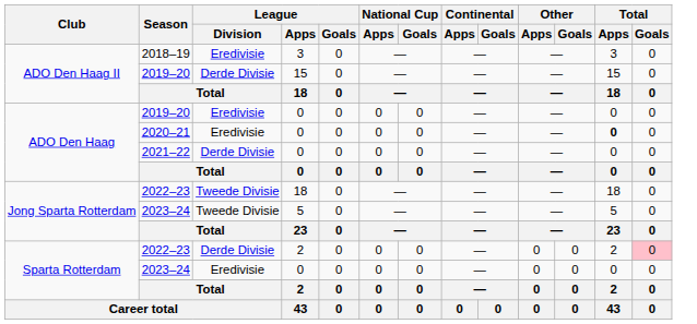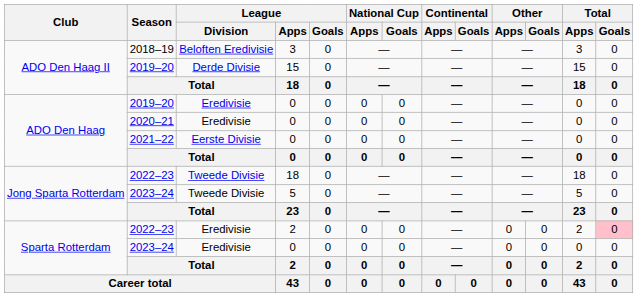 <table class="wikitable" style="text-align: center">
 <tr>
 <th rowspan="2">Club</th>
 <th rowspan="2">Season</th>
 <th colspan="3">League</th>
 <th colspan="2">National Cup</th>
 <th colspan="2">Continental</th>
 <th colspan="2">Other</th>
 <th colspan="2">Total</th>
 </tr>
 <tr>
 <th>Division</th>
 <th>Apps</th>
 <th>Goals</th>
 <th>Apps</th>
 <th>Goals</th>
 <th>Apps</th>
 <th>Goals</th>
 <th>Apps</th>
 <th>Goals</th>
 <th>Apps</th>
 <th>Goals</th>
 </tr>
 <tr>
 <td rowspan="3"><a href='#'>ADO Den Haag II</a></td>
 <td>2018–19</td>
-<td><a href='#'>Eredivisie</a></td>
+<td><a href='#'>Beloften Eredivisie</a></td>
 <td>3</td>
 <td>0</td>
 <td colspan="2">—</td>
 <td colspan="2">—</td>
 <td colspan="2">—</td>
 <td>3</td>
 <td>0</td>
 </tr>
 <tr>
 <td><a href='#'>2019–20</a></td>
 <td><a href='#'>Derde Divisie</a></td>
 <td>15</td>
 <td>0</td>
 <td colspan="2">—</td>
 <td colspan="2">—</td>
 <td colspan="2">—</td>
 <td>15</td>
 <td>0</td>
 </tr>
 <tr>
 <th colspan="2">Total</th>
 <th>18</th>
 <th>0</th>
 <th colspan="2">—</th>
 <th colspan="2">—</th>
 <th colspan="2">—</th>
 <th>18</th>
 <th>0</th>
 </tr>
 <tr>
 <td rowspan="4"><a href='#'>ADO Den Haag</a></td>
 <td><a href='#'>2019–20</a></td>
 <td><a href='#'>Eredivisie</a></td>
 <td>0</td>
 <td>0</td>
 <td>0</td>
 <td>0</td>
 <td colspan="2">—</td>
 <td colspan="2">—</td>
 <td>0</td>
 <td>0</td>
 </tr>
 <tr>
 <td><a href='#'>2020–21</a></td>
 <td>Eredivisie</td>
 <td>0</td>
 <td>0</td>
 <td>0</td>
 <td>0</td>
 <td colspan="2">—</td>
 <td colspan="2">—</td>
-<td><strong>0</strong></td>
+<td>0</td>
 <td>0</td>
 </tr>
 <tr>
 <td><a href='#'>2021–22</a></td>
-<td><a href='#'>Derde Divisie</a></td>
+<td><a href='#'>Eerste Divisie</a></td>
 <td>0</td>
 <td>0</td>
 <td>0</td>
 <td>0</td>
 <td colspan="2">—</td>
 <td colspan="2">—</td>
 <td>0</td>
 <td>0</td>
 </tr>
 <tr>
 <th colspan="2">Total</th>
 <th>0</th>
 <th>0</th>
 <th>0</th>
 <th>0</th>
 <th colspan="2">—</th>
 <th colspan="2">—</th>
 <th>0</th>
 <th>0</th>
 </tr>
 <tr>
 <td rowspan="3"><a href='#'>Jong Sparta Rotterdam</a></td>
 <td><a href='#'>2022–23</a></td>
 <td><a href='#'>Tweede Divisie</a></td>
 <td>18</td>
 <td>0</td>
 <td colspan="2">—</td>
 <td colspan="2">—</td>
 <td colspan="2">—</td>
 <td>18</td>
 <td>0</td>
 </tr>
 <tr>
 <td><a href='#'>2023–24</a></td>
 <td>Tweede Divisie</td>
 <td>5</td>
 <td>0</td>
 <td colspan="2">—</td>
 <td colspan="2">—</td>
 <td colspan="2">—</td>
 <td>5</td>
 <td>0</td>
 </tr>
 <tr>
 <th colspan="2">Total</th>
 <th>23</th>
 <th>0</th>
 <th colspan="2">—</th>
 <th colspan="2">—</th>
 <th colspan="2">—</th>
 <th>23</th>
 <th>0</th>
 </tr>
 <tr>
 <td rowspan="3"><a href='#'>Sparta Rotterdam</a></td>
 <td><a href='#'>2022–23</a></td>
-<td><a href='#'>Derde Divisie</a></td>
+<td>Eredivisie</td>
 <td>2</td>
 <td>0</td>
 <td>0</td>
 <td>0</td>
 <td colspan="2">—</td>
 <td>0</td>
 <td>0</td>
 <td>2</td>
 <td style="background: pink;">0</td>
 </tr>
 <tr>
 <td><a href='#'>2023–24</a></td>
 <td>Eredivisie</td>
 <td>0</td>
 <td>0</td>
 <td>0</td>
 <td>0</td>
 <td colspan="2">—</td>
 <td>0</td>
 <td>0</td>
 <td>0</td>
 <td>0</td>
 </tr>
 <tr>
 <th colspan="2">Total</th>
 <th>2</th>
 <th>0</th>
 <th>0</th>
 <th>0</th>
 <th colspan="2">—</th>
 <th>0</th>
 <th>0</th>
 <th>2</th>
 <th>0</th>
 </tr>
 <tr>
 <th colspan="3">Career total</th>
 <th>43</th>
 <th>0</th>
 <th>0</th>
 <th>0</th>
 <th>0</th>
 <th>0</th>
 <th>0</th>
 <th>0</th>
 <th>43</th>
 <th>0</th>
 </tr>
 </table>
